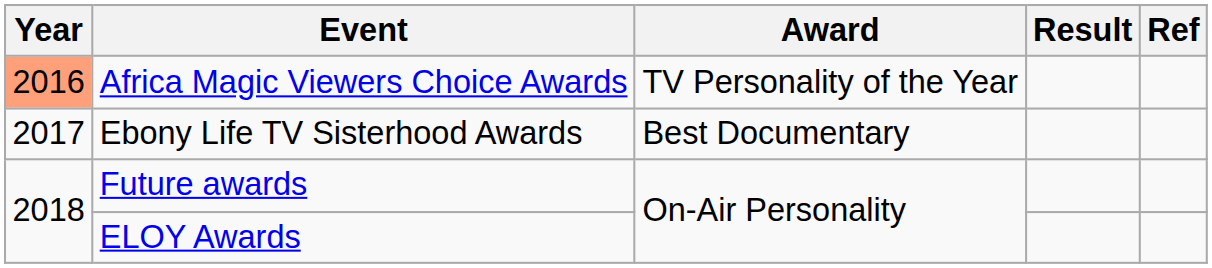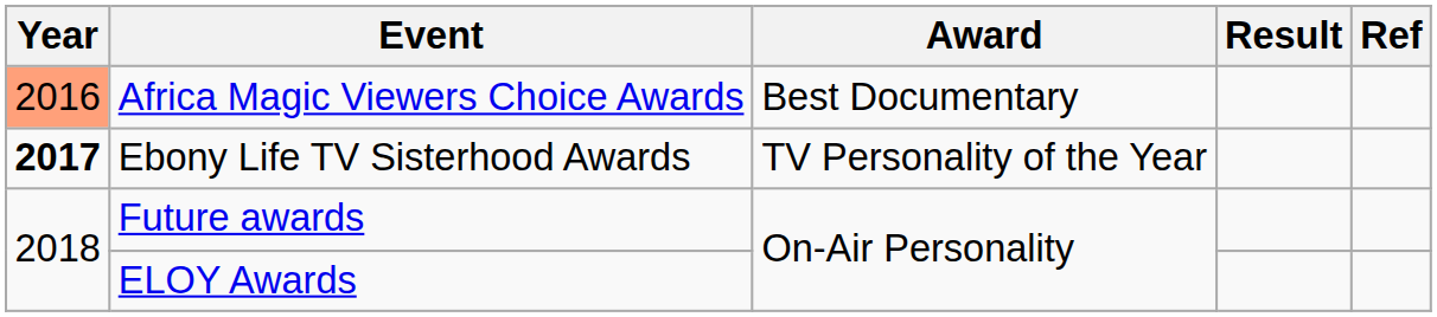 <table class="wikitable sortable">
 <tr>
 <th>Year</th>
 <th>Event</th>
 <th>Award</th>
 <th>Result</th>
 <th>Ref</th>
 </tr>
 <tr>
 <td style="background: lightsalmon;">2016</td>
 <td><a href='#'>Africa Magic Viewers Choice Awards</a></td>
-<td>TV Personality of the Year</td>
+<td>Best Documentary</td>
 <td></td>
 <td></td>
 </tr>
 <tr>
-<td>2017</td>
+<td><strong>2017</strong></td>
 <td>Ebony Life TV Sisterhood Awards</td>
-<td>Best Documentary</td>
+<td>TV Personality of the Year</td>
 <td></td>
 <td></td>
 </tr>
 <tr>
 <td rowspan="2">2018</td>
 <td><a href='#'>Future awards</a></td>
 <td rowspan="2">On-Air Personality</td>
 <td></td>
 <td></td>
 </tr>
 <tr>
 <td><a href='#'>ELOY Awards</a></td>
 <td></td>
 <td></td>
 </tr>
 </table>
